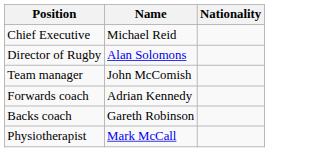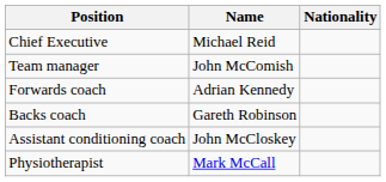 <table class="wikitable">
 <tr>
 <th>Position</th>
 <th>Name</th>
 <th>Nationality</th>
 </tr>
 <tr>
 <td>Chief Executive</td>
 <td>Michael Reid</td>
-<td></td>
-</tr>
-<tr>
-<td>Director of Rugby</td>
-<td><a href='#'>Alan Solomons</a></td>
 <td></td>
 </tr>
 <tr>
 <td>Team manager</td>
 <td>John McComish</td>
 <td></td>
 </tr>
 <tr>
 <td>Forwards coach</td>
 <td>Adrian Kennedy</td>
 <td></td>
 </tr>
 <tr>
 <td>Backs coach</td>
 <td>Gareth Robinson</td>
 <td></td>
 </tr>
 <tr>
+<td>Assistant conditioning coach</td>
+<td>John McCloskey</td>
+<td></td>
+</tr>
+<tr>
 <td>Physiotherapist</td>
 <td><a href='#'>Mark McCall</a></td>
 <td></td>
 </tr>
 </table>
